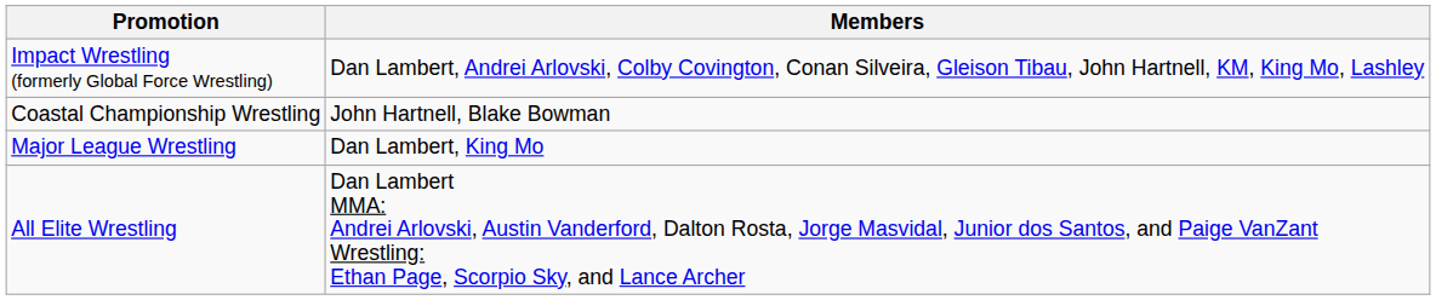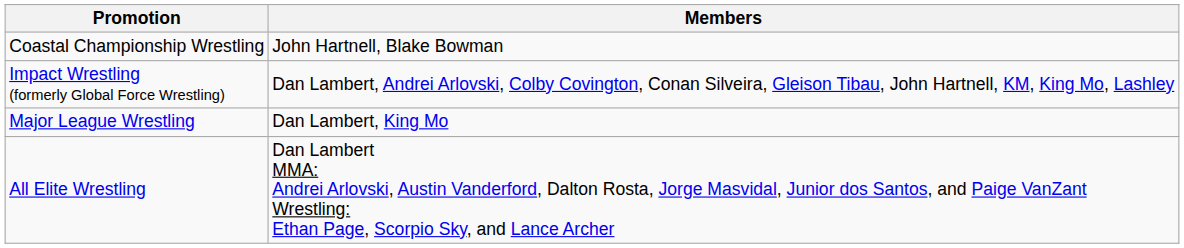 <table class=wikitable style="font-size:100%; margin: 0.5em 0 0.5em 1em;">
 <tr>
 <th>Promotion</th>
 <th>Members</th>
 </tr>
 <tr>
+<td>Coastal Championship Wrestling</td>
+<td>John Hartnell, Blake Bowman</td>
+</tr>
+<tr>
 <td><a href='#'>Impact Wrestling</a><br><small>(formerly Global Force Wrestling)</small></td>
 <td>Dan Lambert, <a href='#'>Andrei Arlovski</a>, <a href='#'>Colby Covington</a>, Conan Silveira, <a href='#'>Gleison Tibau</a>, John Hartnell, <a href='#'>KM</a>, <a href='#'>King Mo</a>, <a href='#'>Lashley</a></td>
-</tr>
-<tr>
-<td>Coastal Championship Wrestling</td>
-<td>John Hartnell, Blake Bowman</td>
 </tr>
 <tr>
 <td><a href='#'>Major League Wrestling</a></td>
 <td>Dan Lambert, <a href='#'>King Mo</a></td>
 </tr>
 <tr>
 <td><a href='#'>All Elite Wrestling</a></td>
 <td>Dan Lambert<br><u>MMA:</u><br><a href='#'>Andrei Arlovski</a>, <a href='#'>Austin Vanderford</a>, Dalton Rosta, <a href='#'>Jorge Masvidal</a>, <a href='#'>Junior dos Santos</a>, and <a href='#'>Paige VanZant</a><br><u>Wrestling:</u><br><a href='#'>Ethan Page</a>, <a href='#'>Scorpio Sky</a>, and <a href='#'>Lance Archer</a></td>
 </tr>
 </table>
